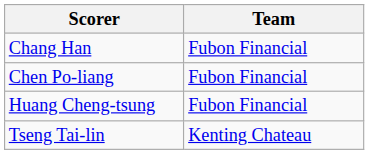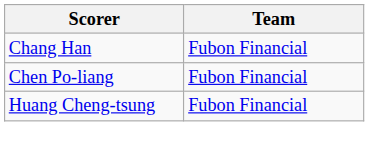 <table class="wikitable">
 <tr>
 <th width="150">Scorer</th>
 <th width="150">Team</th>
 </tr>
 <tr>
 <td><a href='#'>Chang Han</a></td>
 <td><a href='#'>Fubon Financial</a></td>
 </tr>
 <tr>
 <td><a href='#'>Chen Po-liang</a></td>
 <td><a href='#'>Fubon Financial</a></td>
 </tr>
 <tr>
 <td><a href='#'>Huang Cheng-tsung</a></td>
 <td><a href='#'>Fubon Financial</a></td>
 </tr>
-<tr>
-<td><a href='#'>Tseng Tai-lin</a></td>
-<td><a href='#'>Kenting Chateau</a></td>
-</tr>
 </table>
